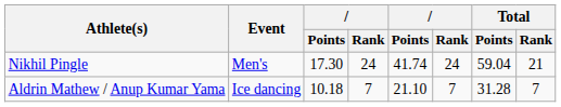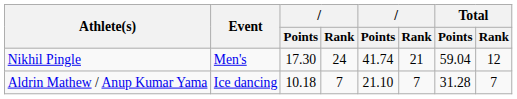 <table class="wikitable" style="font-size:90%">
 <tr>
 <th rowspan="2">Athlete(s)</th>
 <th rowspan="2">Event</th>
 <th colspan="2">/</th>
 <th colspan="2">/</th>
 <th colspan="2">Total</th>
 </tr>
 <tr style="font-size:95%">
 <th>Points</th>
 <th>Rank</th>
 <th>Points</th>
 <th>Rank</th>
 <th>Points</th>
 <th>Rank</th>
 </tr>
 <tr align=center>
 <td align=left><a href='#'>Nikhil Pingle</a></td>
 <td align=left><a href='#'>Men's</a></td>
 <td>17.30</td>
 <td>24</td>
 <td>41.74</td>
-<td>24</td>
+<td>21</td>
 <td>59.04</td>
-<td>21</td>
+<td>12</td>
 </tr>
 <tr align=center>
 <td align=left><a href='#'>Aldrin Mathew</a> / <a href='#'>Anup Kumar Yama</a></td>
 <td align=left><a href='#'>Ice dancing</a></td>
 <td>10.18</td>
 <td>7</td>
 <td>21.10</td>
 <td>7</td>
 <td>31.28</td>
 <td>7</td>
 </tr>
 </table>
